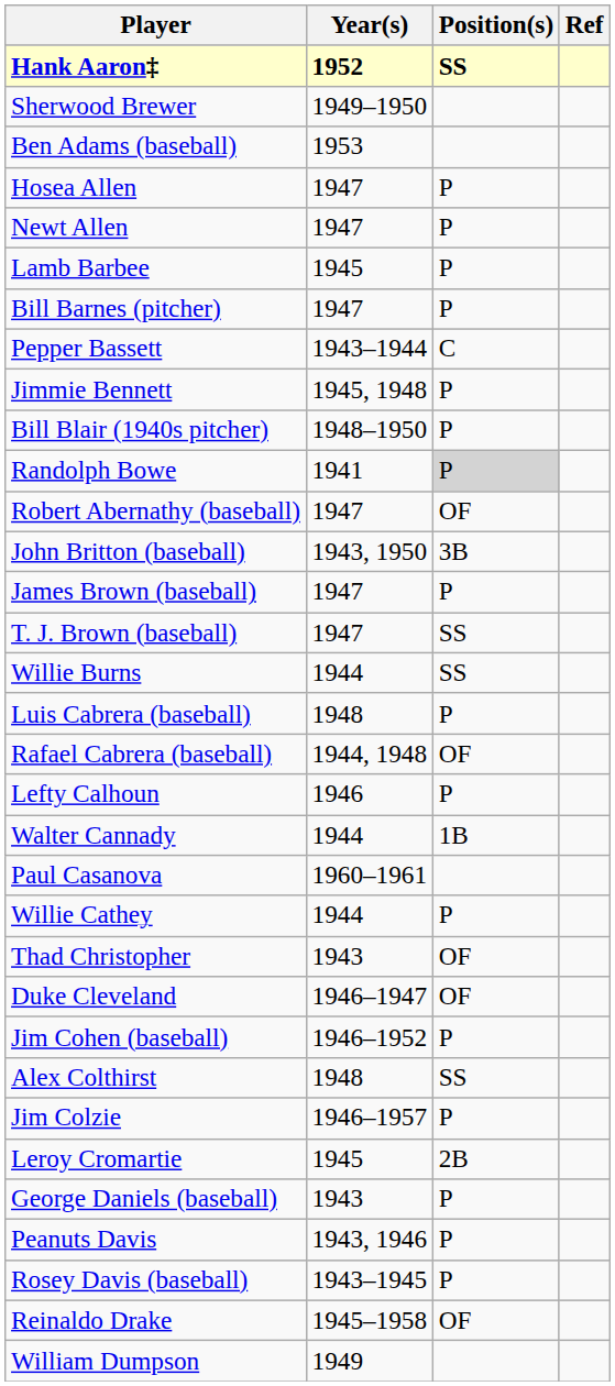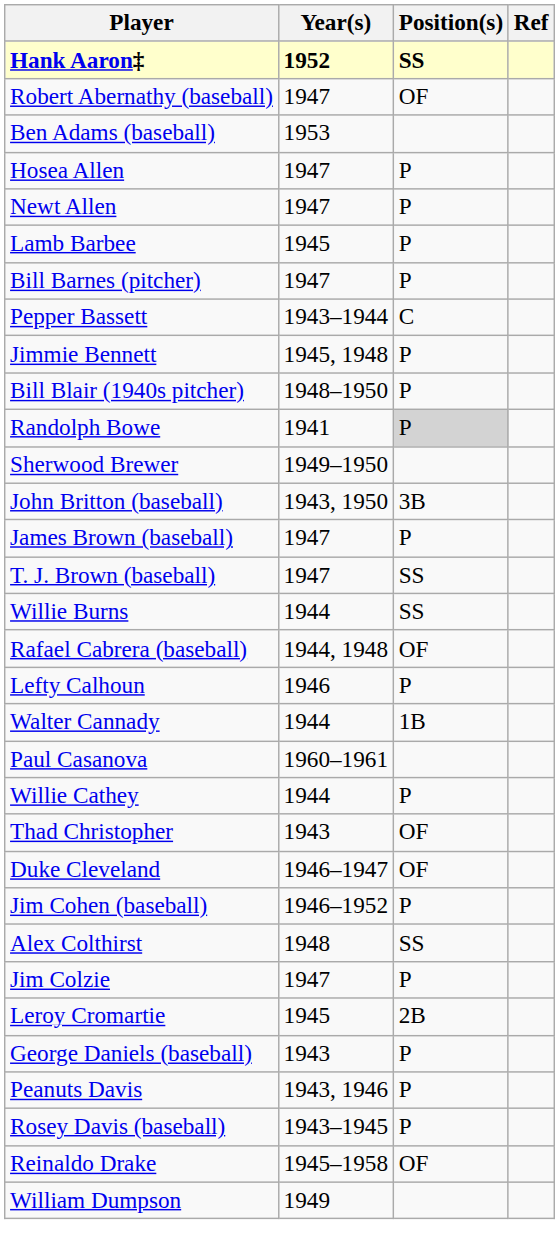 <table class="wikitable">
 <tr>
 <th>Player</th>
 <th>Year(s)</th>
 <th>Position(s)</th>
 <th>Ref</th>
 </tr>
 <tr style="background:#FFFFCC;">
 <td><strong><a href='#'>Hank Aaron</a>‡</strong></td>
 <td><strong>1952</strong></td>
 <td><strong>SS</strong></td>
 <td><strong></strong></td>
 </tr>
 <tr>
-<td><a href='#'>Sherwood Brewer</a></td>
-<td>1949–1950</td>
-<td></td>
+<td><a href='#'>Robert Abernathy (baseball)</a></td>
+<td>1947</td>
+<td>OF</td>
 <td></td>
 </tr>
 <tr>
 <td><a href='#'>Ben Adams (baseball)</a></td>
 <td>1953</td>
 <td></td>
 <td></td>
 </tr>
 <tr>
 <td><a href='#'>Hosea Allen</a></td>
 <td>1947</td>
 <td>P</td>
 <td></td>
 </tr>
 <tr>
 <td><a href='#'>Newt Allen</a></td>
 <td>1947</td>
 <td>P</td>
 <td></td>
 </tr>
 <tr>
 <td><a href='#'>Lamb Barbee</a></td>
 <td>1945</td>
 <td>P</td>
 <td></td>
 </tr>
 <tr>
 <td><a href='#'>Bill Barnes (pitcher)</a></td>
 <td>1947</td>
 <td>P</td>
 <td></td>
 </tr>
 <tr>
 <td><a href='#'>Pepper Bassett</a></td>
 <td>1943–1944</td>
 <td>C</td>
 <td></td>
 </tr>
 <tr>
 <td><a href='#'>Jimmie Bennett</a></td>
 <td>1945, 1948</td>
 <td>P</td>
 <td></td>
 </tr>
 <tr>
 <td><a href='#'>Bill Blair (1940s pitcher)</a></td>
 <td>1948–1950</td>
 <td>P</td>
 <td></td>
 </tr>
 <tr>
 <td><a href='#'>Randolph Bowe</a></td>
 <td>1941</td>
 <td style="background: lightgrey;">P</td>
 <td></td>
 </tr>
 <tr>
-<td><a href='#'>Robert Abernathy (baseball)</a></td>
-<td>1947</td>
-<td>OF</td>
+<td><a href='#'>Sherwood Brewer</a></td>
+<td>1949–1950</td>
+<td></td>
 <td></td>
 </tr>
 <tr>
 <td><a href='#'>John Britton (baseball)</a></td>
 <td>1943, 1950</td>
 <td>3B</td>
 <td></td>
 </tr>
 <tr>
 <td><a href='#'>James Brown (baseball)</a></td>
 <td>1947</td>
 <td>P</td>
 <td></td>
 </tr>
 <tr>
 <td><a href='#'>T. J. Brown (baseball)</a></td>
 <td>1947</td>
 <td>SS</td>
 <td></td>
 </tr>
 <tr>
 <td><a href='#'>Willie Burns</a></td>
 <td>1944</td>
 <td>SS</td>
-<td></td>
-</tr>
-<tr>
-<td><a href='#'>Luis Cabrera (baseball)</a></td>
-<td>1948</td>
-<td>P</td>
 <td></td>
 </tr>
 <tr>
 <td><a href='#'>Rafael Cabrera (baseball)</a></td>
 <td>1944, 1948</td>
 <td>OF</td>
 <td></td>
 </tr>
 <tr>
 <td><a href='#'>Lefty Calhoun</a></td>
 <td>1946</td>
 <td>P</td>
 <td></td>
 </tr>
 <tr>
 <td><a href='#'>Walter Cannady</a></td>
 <td>1944</td>
 <td>1B</td>
 <td></td>
 </tr>
 <tr>
 <td><a href='#'>Paul Casanova</a></td>
 <td>1960–1961</td>
 <td></td>
 <td></td>
 </tr>
 <tr>
 <td><a href='#'>Willie Cathey</a></td>
 <td>1944</td>
 <td>P</td>
 <td></td>
 </tr>
 <tr>
 <td><a href='#'>Thad Christopher</a></td>
 <td>1943</td>
 <td>OF</td>
 <td></td>
 </tr>
 <tr>
 <td><a href='#'>Duke Cleveland</a></td>
 <td>1946–1947</td>
 <td>OF</td>
 <td></td>
 </tr>
 <tr>
 <td><a href='#'>Jim Cohen (baseball)</a></td>
 <td>1946–1952</td>
 <td>P</td>
 <td></td>
 </tr>
 <tr>
 <td><a href='#'>Alex Colthirst</a></td>
 <td>1948</td>
 <td>SS</td>
 <td></td>
 </tr>
 <tr>
 <td><a href='#'>Jim Colzie</a></td>
-<td>1946–1957</td>
+<td>1947</td>
 <td>P</td>
 <td></td>
 </tr>
 <tr>
 <td><a href='#'>Leroy Cromartie</a></td>
 <td>1945</td>
 <td>2B</td>
 <td></td>
 </tr>
 <tr>
 <td><a href='#'>George Daniels (baseball)</a></td>
 <td>1943</td>
 <td>P</td>
 <td></td>
 </tr>
 <tr>
 <td><a href='#'>Peanuts Davis</a></td>
 <td>1943, 1946</td>
 <td>P</td>
 <td></td>
 </tr>
 <tr>
 <td><a href='#'>Rosey Davis (baseball)</a></td>
 <td>1943–1945</td>
 <td>P</td>
 <td></td>
 </tr>
 <tr>
 <td><a href='#'>Reinaldo Drake</a></td>
 <td>1945–1958</td>
 <td>OF</td>
 <td></td>
 </tr>
 <tr>
 <td><a href='#'>William Dumpson</a></td>
 <td>1949</td>
 <td></td>
 <td></td>
 </tr>
 </table>
